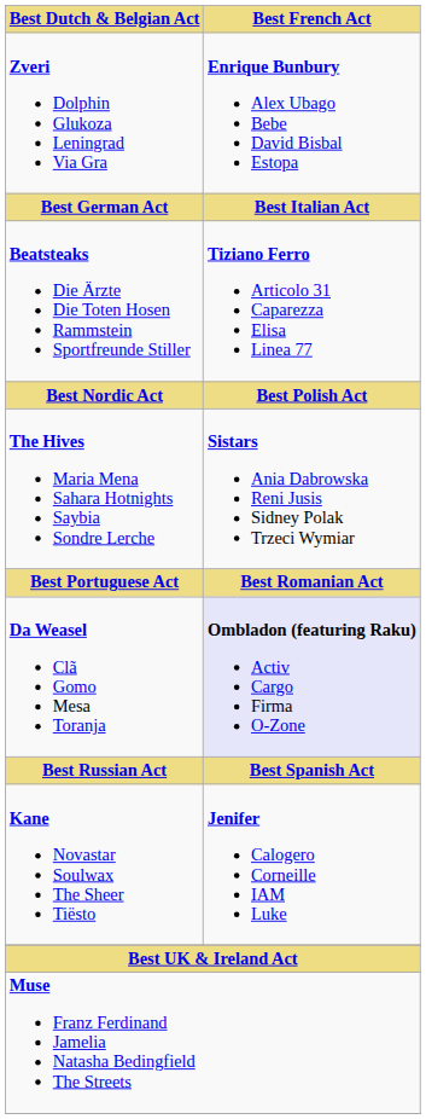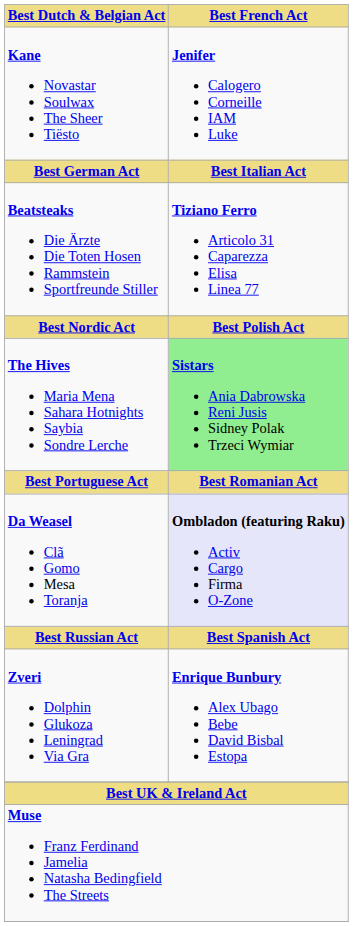 <table class=wikitable style="width="100%">
 <tr>
 <th style="background:#EEDD85; width=50%"><a href='#'>Best Dutch & Belgian Act</a></th>
 <th style="background:#EEDD85; width=50%"><a href='#'>Best French Act</a></th>
 </tr>
 <tr>
-<td valign="top"><br><strong><a href='#'>Zveri</a></strong><ul><li><a href='#'>Dolphin</a></li><li><a href='#'>Glukoza</a></li><li><a href='#'>Leningrad</a></li><li><a href='#'>Via Gra</a></li></ul></td>
-<td valign="top"><br><strong><a href='#'>Enrique Bunbury</a></strong><ul><li><a href='#'>Alex Ubago</a></li><li><a href='#'>Bebe</a></li><li><a href='#'>David Bisbal</a></li><li><a href='#'>Estopa</a></li></ul></td>
+<td valign="top"><br><strong><a href='#'>Kane</a></strong><ul><li><a href='#'>Novastar</a></li><li><a href='#'>Soulwax</a></li><li><a href='#'>The Sheer</a></li><li><a href='#'>Tiësto</a></li></ul></td>
+<td valign="top"><br><strong><a href='#'>Jenifer</a></strong><ul><li><a href='#'>Calogero</a></li><li><a href='#'>Corneille</a></li><li><a href='#'>IAM</a></li><li><a href='#'>Luke</a></li></ul></td>
 </tr>
 <tr>
 <th style="background:#EEDD85; width=50%"><a href='#'>Best German Act</a></th>
 <th style="background:#EEDD85; width=50%"><a href='#'>Best Italian Act</a></th>
 </tr>
 <tr>
 <td valign="top"><br><strong><a href='#'>Beatsteaks</a></strong><ul><li><a href='#'>Die Ärzte</a></li><li><a href='#'>Die Toten Hosen</a></li><li><a href='#'>Rammstein</a></li><li><a href='#'>Sportfreunde Stiller</a></li></ul></td>
 <td valign="top"><br><strong><a href='#'>Tiziano Ferro</a></strong><ul><li><a href='#'>Articolo 31</a></li><li><a href='#'>Caparezza</a></li><li><a href='#'>Elisa</a></li><li><a href='#'>Linea 77</a></li></ul></td>
 </tr>
 <tr>
 <th style="background:#EEDD85; width=50%"><a href='#'>Best Nordic Act</a></th>
 <th style="background:#EEDD85; width=50%"><a href='#'>Best Polish Act</a></th>
 </tr>
 <tr>
 <td valign="top"><br><strong><a href='#'>The Hives</a></strong><ul><li><a href='#'>Maria Mena</a></li><li><a href='#'>Sahara Hotnights</a></li><li><a href='#'>Saybia</a></li><li><a href='#'>Sondre Lerche</a></li></ul></td>
-<td valign="top"><br><strong><a href='#'>Sistars</a></strong><ul><li><a href='#'>Ania Dabrowska</a></li><li><a href='#'>Reni Jusis</a></li><li>Sidney Polak</li><li>Trzeci Wymiar</li></ul></td>
+<td valign="top" style="background: lightgreen;"><br><strong><a href='#'>Sistars</a></strong><ul><li><a href='#'>Ania Dabrowska</a></li><li><a href='#'>Reni Jusis</a></li><li>Sidney Polak</li><li>Trzeci Wymiar</li></ul></td>
 </tr>
 <tr>
 <th style="background:#EEDD85; width=50%"><a href='#'>Best Portuguese Act</a></th>
 <th style="background:#EEDD85; width=50%"><a href='#'>Best Romanian Act</a></th>
 </tr>
 <tr>
 <td valign="top"><br><strong><a href='#'>Da Weasel</a></strong><ul><li><a href='#'>Clã</a></li><li><a href='#'>Gomo</a></li><li>Mesa</li><li><a href='#'>Toranja</a></li></ul></td>
 <td valign="top" style="background: lavender;"><br><strong>Ombladon (featuring Raku)</strong><ul><li><a href='#'>Activ</a></li><li><a href='#'>Cargo</a></li><li>Firma</li><li><a href='#'>O-Zone</a></li></ul></td>
 </tr>
 <tr>
 <th style="background:#EEDD85; width=50%"><a href='#'>Best Russian Act</a></th>
 <th style="background:#EEDD85; width=50%"><a href='#'>Best Spanish Act</a></th>
 </tr>
 <tr>
-<td valign="top"><br><strong><a href='#'>Kane</a></strong><ul><li><a href='#'>Novastar</a></li><li><a href='#'>Soulwax</a></li><li><a href='#'>The Sheer</a></li><li><a href='#'>Tiësto</a></li></ul></td>
-<td valign="top"><br><strong><a href='#'>Jenifer</a></strong><ul><li><a href='#'>Calogero</a></li><li><a href='#'>Corneille</a></li><li><a href='#'>IAM</a></li><li><a href='#'>Luke</a></li></ul></td>
+<td valign="top"><br><strong><a href='#'>Zveri</a></strong><ul><li><a href='#'>Dolphin</a></li><li><a href='#'>Glukoza</a></li><li><a href='#'>Leningrad</a></li><li><a href='#'>Via Gra</a></li></ul></td>
+<td valign="top"><br><strong><a href='#'>Enrique Bunbury</a></strong><ul><li><a href='#'>Alex Ubago</a></li><li><a href='#'>Bebe</a></li><li><a href='#'>David Bisbal</a></li><li><a href='#'>Estopa</a></li></ul></td>
 </tr>
 <tr>
 </tr>
 <tr>
 <th style="background:#EEDD82; width=50%" colspan="2"><a href='#'>Best UK & Ireland Act</a></th>
 </tr>
 <tr>
 <td colspan="2" style="text-align: left;"><strong><a href='#'>Muse</a></strong><br><ul><li><a href='#'>Franz Ferdinand</a></li><li><a href='#'>Jamelia</a></li><li><a href='#'>Natasha Bedingfield</a></li><li><a href='#'>The Streets</a></li></ul></td>
 </tr>
 <tr>
 </tr>
 </table>
